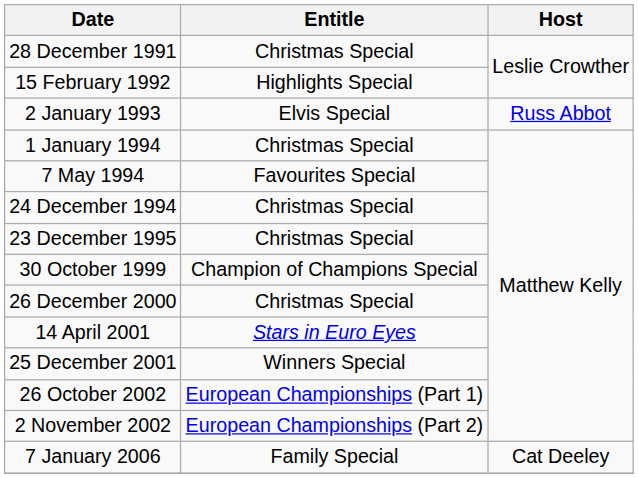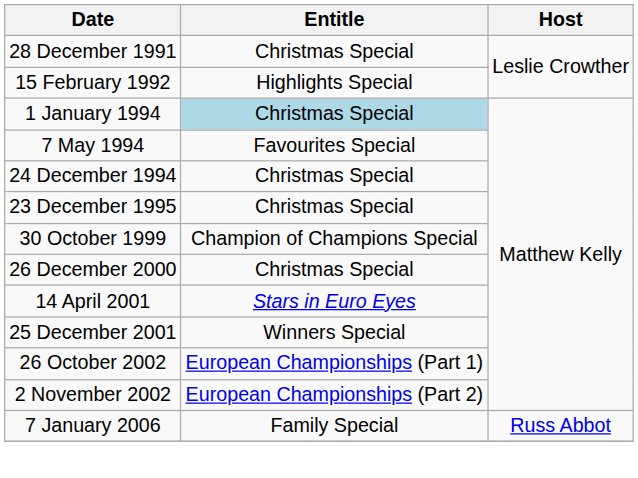 <table class="wikitable" style="text-align:center;">
 <tr>
 <th>Date</th>
 <th>Entitle</th>
 <th>Host</th>
 </tr>
 <tr>
 <td>28 December 1991</td>
 <td>Christmas Special</td>
 <td rowspan=2>Leslie Crowther</td>
 </tr>
 <tr>
 <td>15 February 1992</td>
 <td>Highlights Special</td>
 </tr>
 <tr>
-<td>2 January 1993</td>
-<td>Elvis Special</td>
-<td><a href='#'>Russ Abbot</a></td>
-</tr>
-<tr>
 <td>1 January 1994</td>
-<td>Christmas Special</td>
+<td style="background: lightblue;">Christmas Special</td>
 <td rowspan="10">Matthew Kelly</td>
 </tr>
 <tr>
 <td>7 May 1994</td>
 <td>Favourites Special</td>
 </tr>
 <tr>
 <td>24 December 1994</td>
 <td>Christmas Special</td>
 </tr>
 <tr>
 <td>23 December 1995</td>
 <td>Christmas Special</td>
 </tr>
 <tr>
 <td>30 October 1999</td>
 <td>Champion of Champions Special</td>
 </tr>
 <tr>
 <td>26 December 2000</td>
 <td>Christmas Special</td>
 </tr>
 <tr>
 <td>14 April 2001</td>
 <td><em><a href='#'>Stars in Euro Eyes</a></em></td>
 </tr>
 <tr>
 <td>25 December 2001</td>
 <td>Winners Special</td>
 </tr>
 <tr>
 <td>26 October 2002</td>
 <td><a href='#'>European Championships</a> (Part 1)</td>
 </tr>
 <tr>
 <td>2 November 2002</td>
 <td><a href='#'>European Championships</a> (Part 2)</td>
 </tr>
 <tr>
 <td>7 January 2006</td>
 <td>Family Special</td>
-<td>Cat Deeley</td>
+<td><a href='#'>Russ Abbot</a></td>
 </tr>
 <tr>
 </tr>
 </table>
